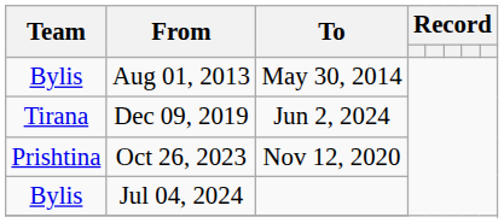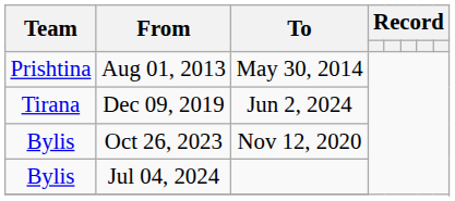 <table class="wikitable" style="text-align: center">
 <tr>
 <th rowspan="2">Team</th>
 <th rowspan="2">From</th>
 <th rowspan="2">To</th>
 <th colspan="5">Record</th>
 </tr>
 <tr>
 <th></th>
 <th></th>
 <th></th>
 <th></th>
 <th></th>
 </tr>
 <tr>
-<td><a href='#'>Bylis</a></td>
+<td><a href='#'>Prishtina</a></td>
 <td>Aug 01, 2013</td>
 <td>May 30, 2014<br></td>
 </tr>
 <tr>
 <td><a href='#'>Tirana</a></td>
 <td>Dec 09, 2019</td>
 <td>Jun 2, 2024<br></td>
 </tr>
 <tr>
-<td><a href='#'>Prishtina</a></td>
+<td><a href='#'>Bylis</a></td>
 <td>Oct 26, 2023</td>
 <td>Nov 12, 2020<br></td>
 </tr>
 <tr>
 <td><a href='#'>Bylis</a></td>
 <td>Jul 04, 2024</td>
 <td><br></td>
 </tr>
 <tr>
 </tr>
 </table>
